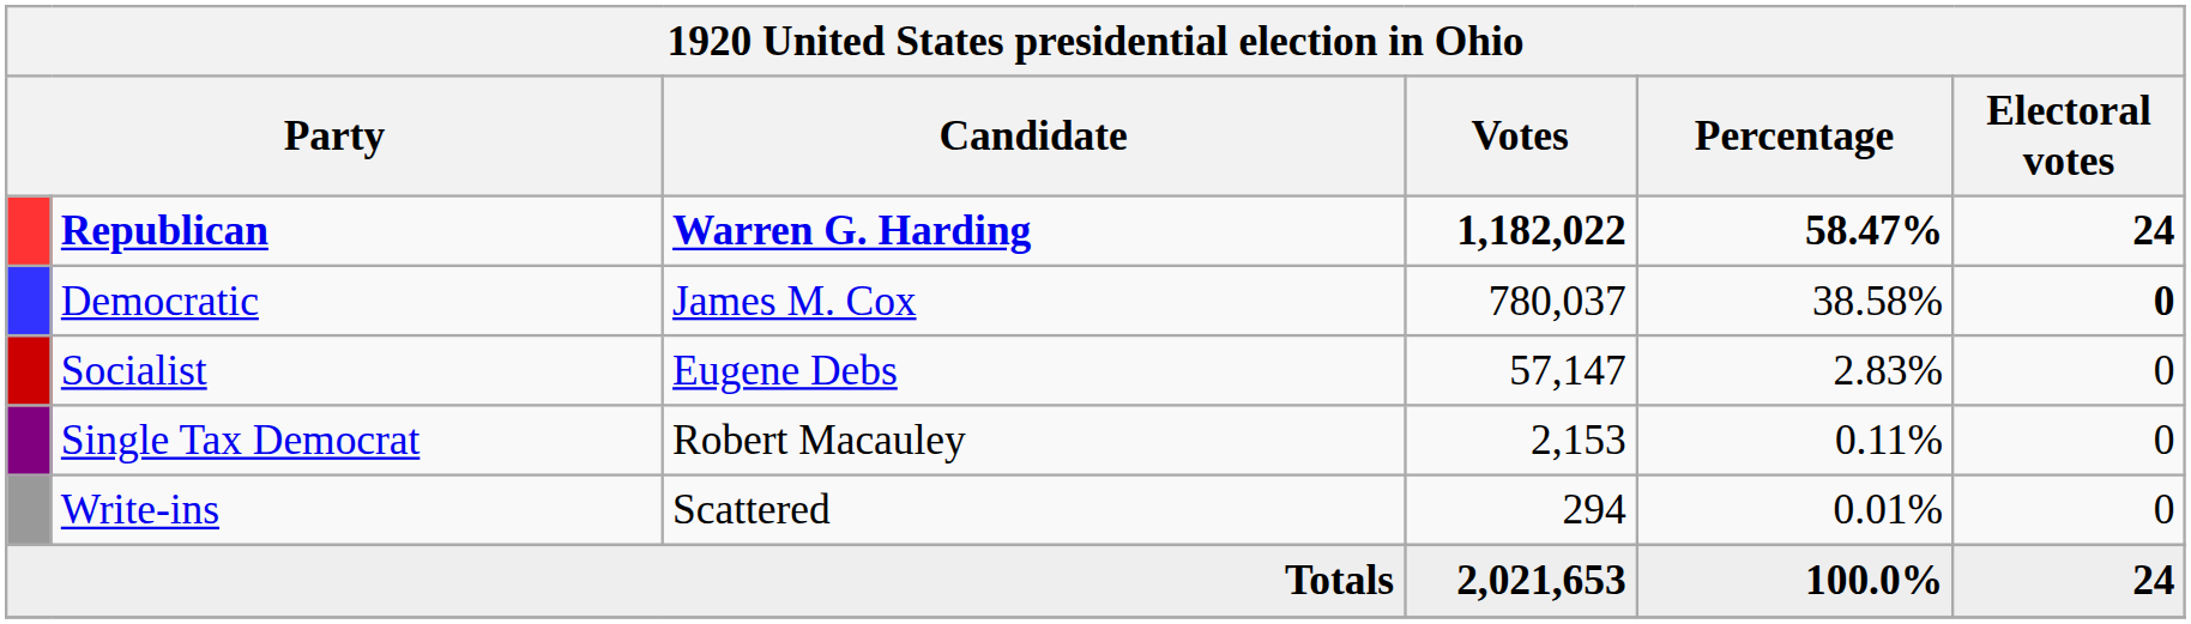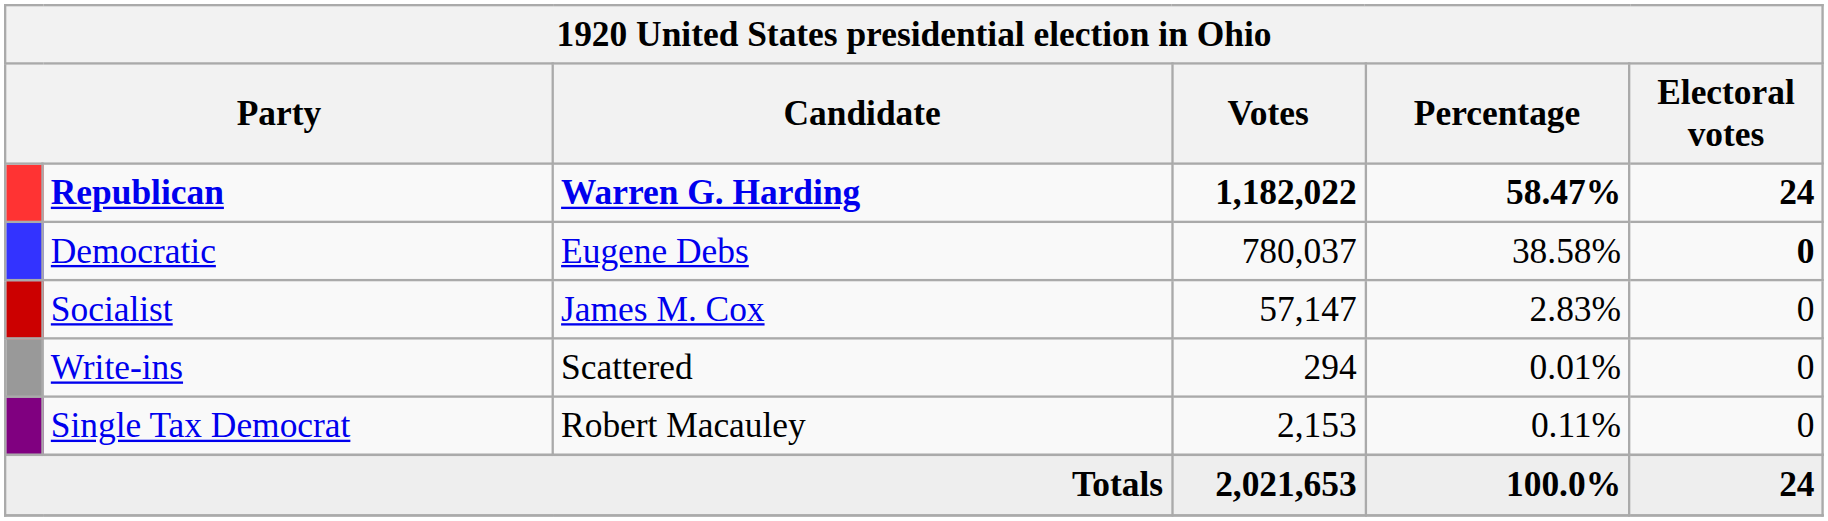 <table class="wikitable" style="font-size: 95%;">
 <tr>
 <th colspan="6">1920 United States presidential election in Ohio</th>
 </tr>
 <tr>
 <th colspan="2" style="width: 15em">Party</th>
 <th style="width: 17em">Candidate</th>
 <th style="width: 5em">Votes</th>
 <th style="width: 7em">Percentage</th>
 <th style="width: 5em">Electoral votes</th>
 </tr>
 <tr>
 <th style="background-color:#FF3333; width: 3px"></th>
 <td style="width: 130px"><strong><a href='#'>Republican</a></strong></td>
 <td><strong><a href='#'>Warren G. Harding</a></strong></td>
 <td align="right"><strong>1,182,022</strong></td>
 <td align="right"><strong>58.47%</strong></td>
 <td align="right"><strong>24</strong></td>
 </tr>
 <tr>
 <th style="background-color:#3333FF; width: 3px"></th>
 <td style="width: 130px"><a href='#'>Democratic</a></td>
-<td><a href='#'>James M. Cox</a></td>
+<td><a href='#'>Eugene Debs</a></td>
 <td align="right">780,037</td>
 <td align="right">38.58%</td>
 <td align="right"><strong>0</strong></td>
 </tr>
 <tr>
 <th style="background-color:#c00; width: 3px"></th>
 <td style="width: 130px"><a href='#'>Socialist</a></td>
-<td><a href='#'>Eugene Debs</a></td>
+<td><a href='#'>James M. Cox</a></td>
 <td align="right">57,147</td>
 <td align="right">2.83%</td>
+<td align="right">0</td>
+</tr>
+<tr>
+<th style="background-color:#999; width: 3px"></th>
+<td style="width: 130px"><a href='#'>Write-ins</a></td>
+<td>Scattered</td>
+<td align="right">294</td>
+<td align="right">0.01%</td>
 <td align="right">0</td>
 </tr>
 <tr>
 <th style="background-color:#800080; width: 3px"></th>
 <td style="width: 130px"><a href='#'>Single Tax Democrat</a></td>
 <td>Robert Macauley</td>
 <td align="right">2,153</td>
 <td align="right">0.11%</td>
-<td align="right">0</td>
-</tr>
-<tr>
-<th style="background-color:#999; width: 3px"></th>
-<td style="width: 130px"><a href='#'>Write-ins</a></td>
-<td>Scattered</td>
-<td align="right">294</td>
-<td align="right">0.01%</td>
 <td align="right">0</td>
 </tr>
 <tr>
 </tr>
 <tr bgcolor="#EEEEEE">
 <td colspan="3" align="right"><strong>Totals</strong></td>
 <td align="right"><strong>2,021,653</strong></td>
 <td align="right"><strong>100.0%</strong></td>
 <td align="right"><strong>24</strong></td>
 </tr>
 <tr>
 </tr>
 </table>
